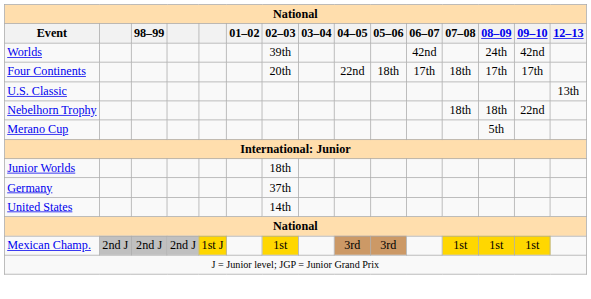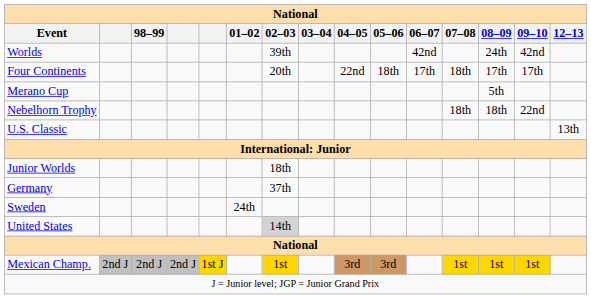 <table class="wikitable" style="text-align:center">
 <tr>
 <th style="background-color: #ffdead; " colspan=15 align=center>National</th>
 </tr>
 <tr>
 <th>Event</th>
 <th></th>
 <th>98–99</th>
 <th></th>
 <th></th>
 <th>01–02</th>
 <th>02–03</th>
 <th>03–04</th>
 <th>04–05</th>
 <th>05–06</th>
 <th>06–07</th>
 <th>07–08</th>
 <th><a href='#'>08–09</a></th>
 <th><a href='#'>09–10</a></th>
 <th><a href='#'>12–13</a></th>
 </tr>
 <tr>
 <td align=left><a href='#'>Worlds</a></td>
 <td></td>
 <td></td>
 <td></td>
 <td></td>
 <td></td>
 <td>39th</td>
 <td></td>
 <td></td>
 <td></td>
 <td>42nd</td>
 <td></td>
 <td>24th</td>
 <td>42nd</td>
 <td></td>
 </tr>
 <tr>
 <td align=left><a href='#'>Four Continents</a></td>
 <td></td>
 <td></td>
 <td></td>
 <td></td>
 <td></td>
 <td>20th</td>
 <td></td>
 <td>22nd</td>
 <td>18th</td>
 <td>17th</td>
 <td>18th</td>
 <td>17th</td>
 <td>17th</td>
 <td></td>
 </tr>
 <tr>
-<td align=left><a href='#'>U.S. Classic</a></td>
+<td align=left><a href='#'>Merano Cup</a></td>
 <td></td>
 <td></td>
 <td></td>
 <td></td>
 <td></td>
 <td></td>
 <td></td>
 <td></td>
 <td></td>
 <td></td>
 <td></td>
+<td>5th</td>
 <td></td>
 <td></td>
-<td>13th</td>
 </tr>
 <tr>
 <td align=left><a href='#'>Nebelhorn Trophy</a></td>
 <td></td>
 <td></td>
 <td></td>
 <td></td>
 <td></td>
 <td></td>
 <td></td>
 <td></td>
 <td></td>
 <td></td>
 <td>18th</td>
 <td>18th</td>
 <td>22nd</td>
 <td></td>
 </tr>
 <tr>
-<td align=left><a href='#'>Merano Cup</a></td>
+<td align=left><a href='#'>U.S. Classic</a></td>
 <td></td>
 <td></td>
 <td></td>
 <td></td>
 <td></td>
 <td></td>
 <td></td>
 <td></td>
 <td></td>
 <td></td>
 <td></td>
-<td>5th</td>
 <td></td>
 <td></td>
+<td>13th</td>
 </tr>
 <tr>
 <th style="background-color: #ffdead; " colspan=15 align=center>International: Junior</th>
 </tr>
 <tr>
 <td align=left><a href='#'>Junior Worlds</a></td>
 <td></td>
 <td></td>
 <td></td>
 <td></td>
 <td></td>
 <td>18th</td>
 <td></td>
 <td></td>
 <td></td>
 <td></td>
 <td></td>
 <td></td>
 <td></td>
 <td></td>
 </tr>
 <tr>
 <td align=left><a href='#'>Germany</a></td>
 <td></td>
 <td></td>
 <td></td>
 <td></td>
 <td></td>
 <td>37th</td>
 <td></td>
 <td></td>
 <td></td>
 <td></td>
 <td></td>
 <td></td>
 <td></td>
 <td></td>
 </tr>
 <tr>
+<td align=left><a href='#'>Sweden</a></td>
+<td></td>
+<td></td>
+<td></td>
+<td></td>
+<td>24th</td>
+<td></td>
+<td></td>
+<td></td>
+<td></td>
+<td></td>
+<td></td>
+<td></td>
+<td></td>
+<td></td>
+</tr>
+<tr>
 <td align=left><a href='#'>United States</a></td>
 <td></td>
 <td></td>
 <td></td>
 <td></td>
 <td></td>
-<td>14th</td>
+<td style="background: lightgrey;">14th</td>
 <td></td>
 <td></td>
 <td></td>
 <td></td>
 <td></td>
 <td></td>
 <td></td>
 <td></td>
 </tr>
 <tr>
 <th style="background-color: #ffdead; " colspan=15 align=center>National</th>
 </tr>
 <tr>
 <td align=left><a href='#'>Mexican Champ.</a></td>
 <td bgcolor=silver>2nd J</td>
 <td bgcolor=silver>2nd J</td>
 <td bgcolor=silver>2nd J</td>
 <td bgcolor=gold>1st J</td>
 <td></td>
 <td bgcolor=gold>1st</td>
 <td></td>
 <td bgcolor=cc9966>3rd</td>
 <td bgcolor=cc9966>3rd</td>
 <td></td>
 <td bgcolor=gold>1st</td>
 <td bgcolor=gold>1st</td>
 <td bgcolor=gold>1st</td>
 <td></td>
 </tr>
 <tr>
 <td colspan=15 align=center><small> J = Junior level; JGP = Junior Grand Prix </small></td>
 </tr>
 </table>
